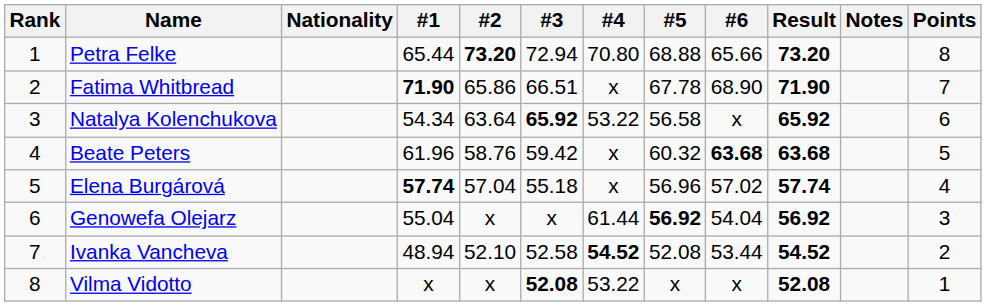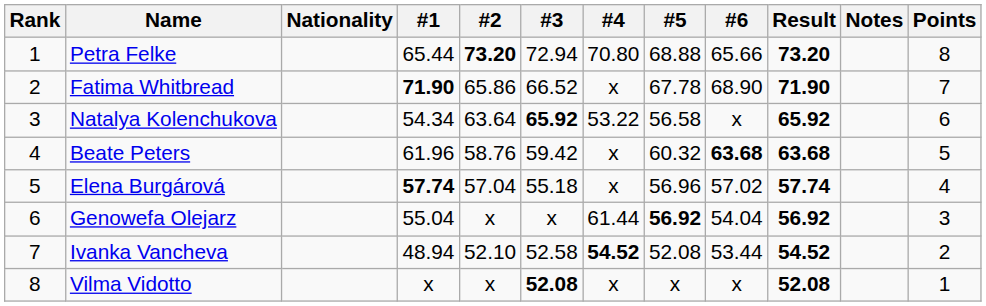 <table class="wikitable sortable" style="text-align:center">
 <tr>
 <th>Rank</th>
 <th>Name</th>
 <th>Nationality</th>
 <th>#1</th>
 <th>#2</th>
 <th>#3</th>
 <th>#4</th>
 <th>#5</th>
 <th>#6</th>
 <th>Result</th>
 <th>Notes</th>
 <th>Points</th>
 </tr>
 <tr>
 <td>1</td>
 <td align=left><a href='#'>Petra Felke</a></td>
 <td align=left></td>
 <td>65.44</td>
 <td><strong>73.20</strong></td>
 <td>72.94</td>
 <td>70.80</td>
 <td>68.88</td>
 <td>65.66</td>
 <td><strong>73.20</strong></td>
 <td></td>
 <td>8</td>
 </tr>
 <tr>
 <td>2</td>
 <td align=left><a href='#'>Fatima Whitbread</a></td>
 <td align=left></td>
 <td><strong>71.90</strong></td>
 <td>65.86</td>
-<td>66.51</td>
+<td>66.52</td>
 <td>x</td>
 <td>67.78</td>
 <td>68.90</td>
 <td><strong>71.90</strong></td>
 <td></td>
 <td>7</td>
 </tr>
 <tr>
 <td>3</td>
 <td align=left><a href='#'>Natalya Kolenchukova</a></td>
 <td align=left></td>
 <td>54.34</td>
 <td>63.64</td>
 <td><strong>65.92</strong></td>
 <td>53.22</td>
 <td>56.58</td>
 <td>x</td>
 <td><strong>65.92</strong></td>
 <td></td>
 <td>6</td>
 </tr>
 <tr>
 <td>4</td>
 <td align=left><a href='#'>Beate Peters</a></td>
 <td align=left></td>
 <td>61.96</td>
 <td>58.76</td>
 <td>59.42</td>
 <td>x</td>
 <td>60.32</td>
 <td><strong>63.68</strong></td>
 <td><strong>63.68</strong></td>
 <td></td>
 <td>5</td>
 </tr>
 <tr>
 <td>5</td>
 <td align=left><a href='#'>Elena Burgárová</a></td>
 <td align=left></td>
 <td><strong>57.74</strong></td>
 <td>57.04</td>
 <td>55.18</td>
 <td>x</td>
 <td>56.96</td>
 <td>57.02</td>
 <td><strong>57.74</strong></td>
 <td></td>
 <td>4</td>
 </tr>
 <tr>
 <td>6</td>
 <td align=left><a href='#'>Genowefa Olejarz</a></td>
 <td align=left></td>
 <td>55.04</td>
 <td>x</td>
 <td>x</td>
 <td>61.44</td>
 <td><strong>56.92</strong></td>
 <td>54.04</td>
 <td><strong>56.92</strong></td>
 <td></td>
 <td>3</td>
 </tr>
 <tr>
 <td>7</td>
 <td align=left><a href='#'>Ivanka Vancheva</a></td>
 <td align=left></td>
 <td>48.94</td>
 <td>52.10</td>
 <td>52.58</td>
 <td><strong>54.52</strong></td>
 <td>52.08</td>
 <td>53.44</td>
 <td><strong>54.52</strong></td>
 <td></td>
 <td>2</td>
 </tr>
 <tr>
 <td>8</td>
 <td align=left><a href='#'>Vilma Vidotto</a></td>
 <td align=left></td>
 <td>x</td>
 <td>x</td>
 <td><strong>52.08</strong></td>
-<td>53.22</td>
+<td>x</td>
 <td>x</td>
 <td>x</td>
 <td><strong>52.08</strong></td>
 <td></td>
 <td>1</td>
 </tr>
 </table>
